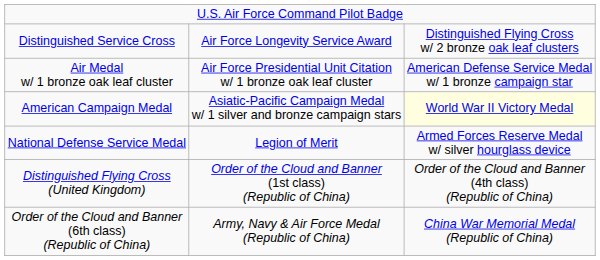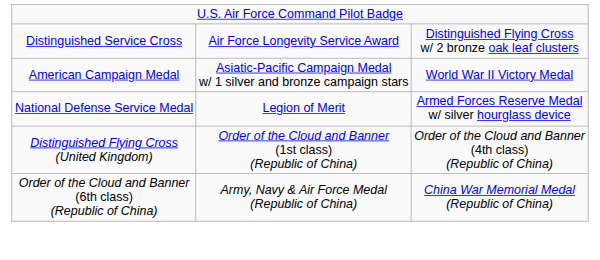 <table class="wikitable" style="margin:1em auto; text-align:center;">
 <tr>
 <td colspan="3"><a href='#'>U.S. Air Force Command Pilot Badge</a></td>
 </tr>
 <tr>
 <td><a href='#'>Distinguished Service Cross</a></td>
 <td><a href='#'>Air Force Longevity Service Award</a></td>
 <td><a href='#'>Distinguished Flying Cross</a><br>w/ 2 bronze <a href='#'>oak leaf clusters</a></td>
 </tr>
 <tr>
-<td><a href='#'>Air Medal</a><br>w/ 1 bronze oak leaf cluster</td>
-<td><a href='#'>Air Force Presidential Unit Citation</a><br>w/ 1 bronze oak leaf cluster</td>
-<td><a href='#'>American Defense Service Medal</a><br>w/ 1 bronze <a href='#'>campaign star</a></td>
-</tr>
-<tr>
 <td><a href='#'>American Campaign Medal</a></td>
 <td><a href='#'>Asiatic-Pacific Campaign Medal</a><br>w/ 1 silver and bronze campaign stars</td>
-<td style="background: lightyellow;"><a href='#'>World War II Victory Medal</a></td>
+<td><a href='#'>World War II Victory Medal</a></td>
 </tr>
 <tr>
 <td><a href='#'>National Defense Service Medal</a></td>
 <td><a href='#'>Legion of Merit</a></td>
 <td><a href='#'>Armed Forces Reserve Medal</a><br>w/ silver <a href='#'>hourglass device</a></td>
 </tr>
 <tr>
 <td><em><a href='#'>Distinguished Flying Cross</a></em><br><em>(United Kingdom)</em></td>
 <td><em><a href='#'>Order of the Cloud and Banner</a></em><br>(1st class)<br><em>(Republic of China)</em></td>
 <td><em>Order of the Cloud and Banner</em><br>(4th class)<br><em>(Republic of China)</em></td>
 </tr>
 <tr>
 <td><em>Order of the Cloud and Banner</em><br>(6th class)<br><em>(Republic of China)</em></td>
 <td><em>Army, Navy & Air Force Medal</em><br><em>(Republic of China)</em></td>
 <td><em><a href='#'>China War Memorial Medal</a></em><br><em>(Republic of China)</em></td>
 </tr>
 </table>
